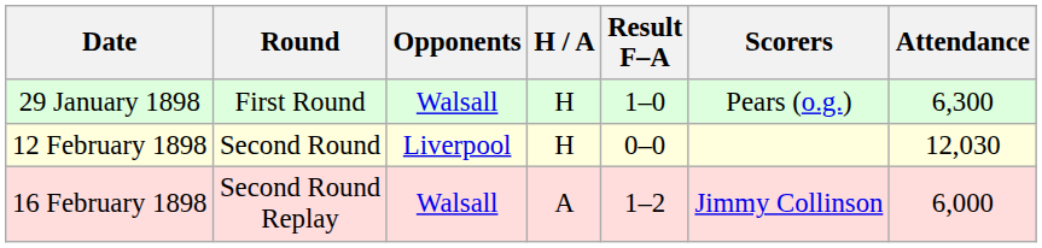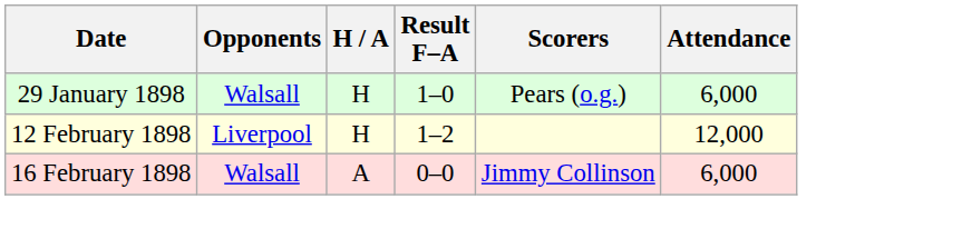 <table class="wikitable" style="text-align:center">
 <tr>
 <th>Date</th>
-<th>Round</th>
 <th>Opponents</th>
 <th>H / A</th>
 <th>Result<br>F–A</th>
 <th>Scorers</th>
 <th>Attendance</th>
 </tr>
 <tr bgcolor="#ddffdd">
 <td>29 January 1898</td>
-<td>First Round</td>
 <td><a href='#'>Walsall</a></td>
 <td>H</td>
 <td>1–0</td>
 <td>Pears (<a href='#'>o.g.</a>)</td>
-<td>6,300</td>
+<td>6,000</td>
 </tr>
 <tr bgcolor="#ffffdd">
 <td>12 February 1898</td>
-<td>Second Round</td>
 <td><a href='#'>Liverpool</a></td>
 <td>H</td>
-<td>0–0</td>
+<td>1–2</td>
 <td></td>
-<td>12,030</td>
+<td>12,000</td>
 </tr>
 <tr bgcolor="#ffdddd">
 <td>16 February 1898</td>
-<td>Second Round<br>Replay</td>
 <td><a href='#'>Walsall</a></td>
 <td>A</td>
-<td>1–2</td>
+<td>0–0</td>
 <td><a href='#'>Jimmy Collinson</a></td>
 <td>6,000</td>
 </tr>
 </table>
